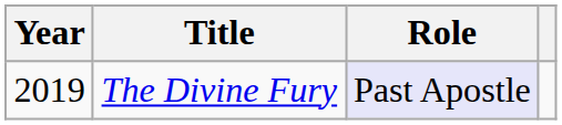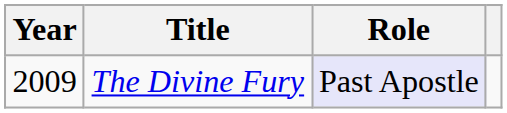 <table class="wikitable plainrowheaders">
 <tr>
 <th scope="col">Year</th>
 <th scope="col">Title</th>
 <th scope="col">Role</th>
 <th scope="col"></th>
 </tr>
 <tr>
-<td>2019</td>
+<td>2009</td>
 <td><em><a href='#'>The Divine Fury</a></em></td>
 <td style="background: lavender;">Past Apostle</td>
 <td></td>
 </tr>
 </table>
